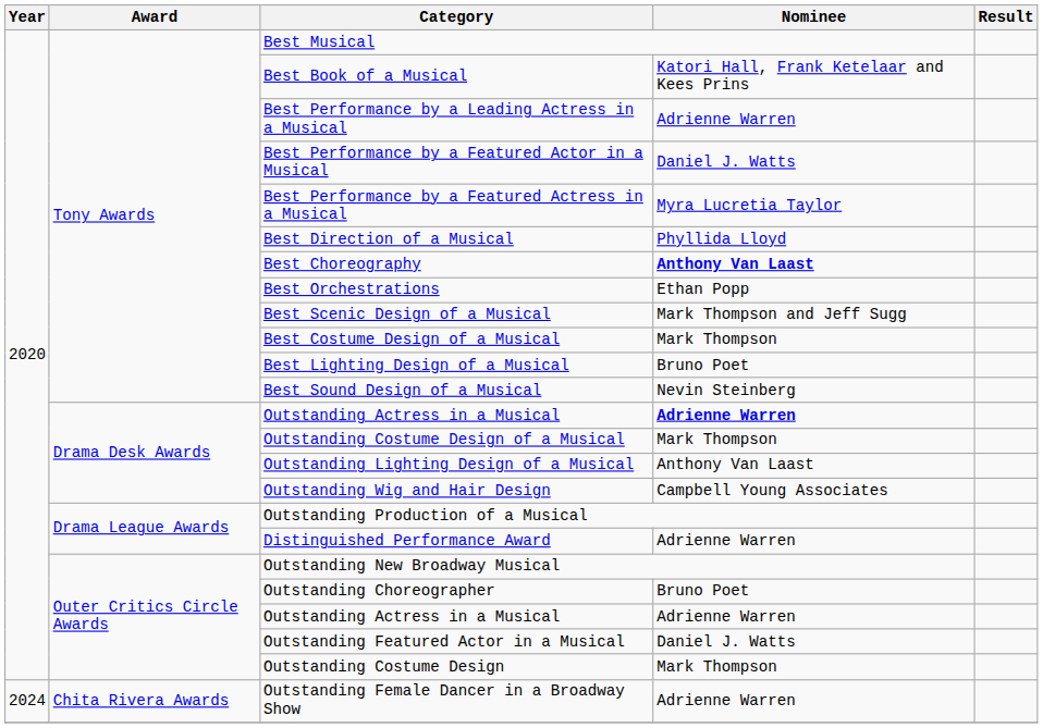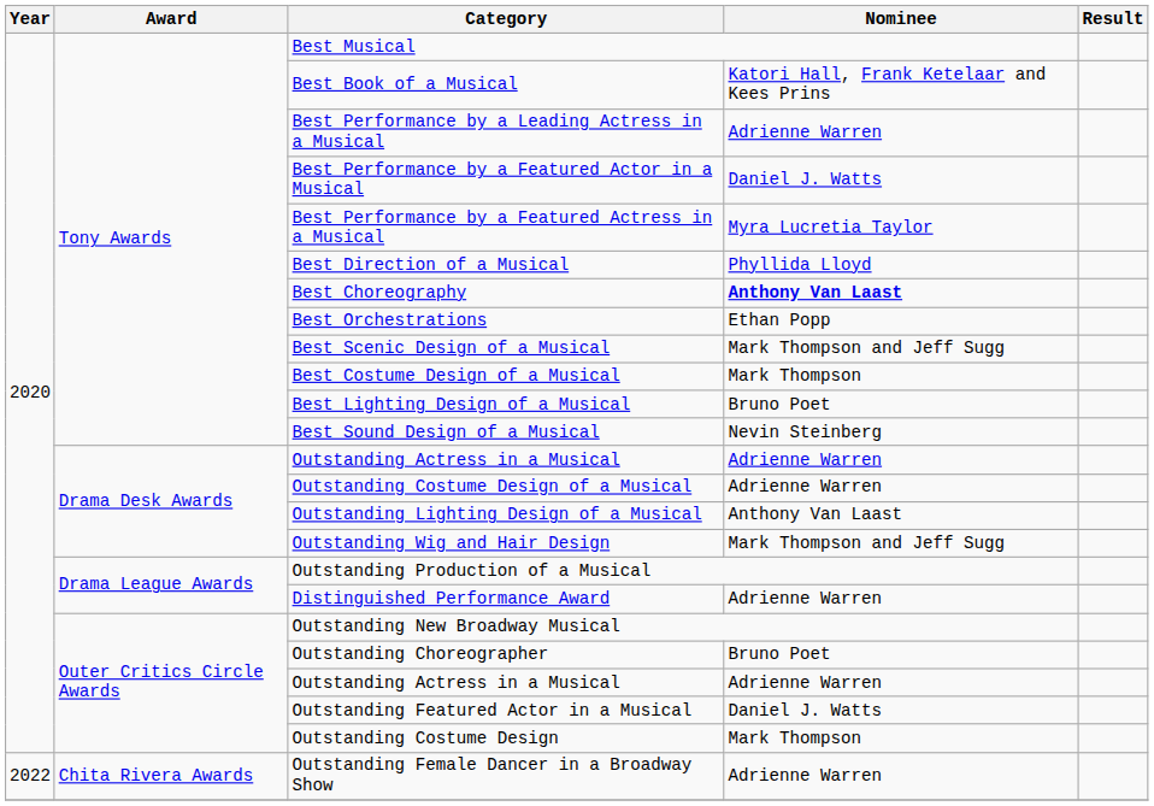 <table class="wikitable">
 <tr>
 <th>Year</th>
 <th>Award</th>
 <th>Category</th>
 <th>Nominee</th>
 <th>Result</th>
 </tr>
 <tr>
 <td rowspan="23">2020</td>
 <td rowspan="12"><a href='#'>Tony Awards</a></td>
 <td colspan="2"><a href='#'>Best Musical</a></td>
 <td></td>
 </tr>
 <tr>
 <td><a href='#'>Best Book of a Musical</a></td>
 <td><a href='#'>Katori Hall</a>, <a href='#'>Frank Ketelaar</a> and Kees Prins</td>
 <td></td>
 </tr>
 <tr>
 <td><a href='#'>Best Performance by a Leading Actress in a Musical</a></td>
 <td><a href='#'>Adrienne Warren</a></td>
 <td></td>
 </tr>
 <tr>
 <td><a href='#'>Best Performance by a Featured Actor in a Musical</a></td>
 <td><a href='#'>Daniel J. Watts</a></td>
 <td></td>
 </tr>
 <tr>
 <td><a href='#'>Best Performance by a Featured Actress in a Musical</a></td>
 <td><a href='#'>Myra Lucretia Taylor</a></td>
 <td></td>
 </tr>
 <tr>
 <td><a href='#'>Best Direction of a Musical</a></td>
 <td><a href='#'>Phyllida Lloyd</a></td>
 <td></td>
 </tr>
 <tr>
 <td><a href='#'>Best Choreography</a></td>
 <td><strong><a href='#'>Anthony Van Laast</a></strong></td>
 <td></td>
 </tr>
 <tr>
 <td><a href='#'>Best Orchestrations</a></td>
 <td>Ethan Popp</td>
 <td></td>
 </tr>
 <tr>
 <td><a href='#'>Best Scenic Design of a Musical</a></td>
 <td>Mark Thompson and Jeff Sugg</td>
 <td></td>
 </tr>
 <tr>
 <td><a href='#'>Best Costume Design of a Musical</a></td>
 <td>Mark Thompson</td>
 <td></td>
 </tr>
 <tr>
 <td><a href='#'>Best Lighting Design of a Musical</a></td>
 <td>Bruno Poet</td>
 <td></td>
 </tr>
 <tr>
 <td><a href='#'>Best Sound Design of a Musical</a></td>
 <td>Nevin Steinberg</td>
 <td></td>
 </tr>
 <tr>
 <td rowspan="4"><a href='#'>Drama Desk Awards</a></td>
 <td><a href='#'>Outstanding Actress in a Musical</a></td>
-<td><strong><a href='#'>Adrienne Warren</a></strong></td>
+<td><a href='#'>Adrienne Warren</a></td>
 <td></td>
 </tr>
 <tr>
 <td><a href='#'>Outstanding Costume Design of a Musical</a></td>
-<td>Mark Thompson</td>
+<td>Adrienne Warren</td>
 <td></td>
 </tr>
 <tr>
 <td><a href='#'>Outstanding Lighting Design of a Musical</a></td>
 <td>Anthony Van Laast</td>
 <td></td>
 </tr>
 <tr>
 <td><a href='#'>Outstanding Wig and Hair Design</a></td>
-<td>Campbell Young Associates</td>
+<td>Mark Thompson and Jeff Sugg</td>
 <td></td>
 </tr>
 <tr>
 <td rowspan="2"><a href='#'>Drama League Awards</a></td>
 <td colspan="2">Outstanding Production of a Musical</td>
 <td></td>
 </tr>
 <tr>
 <td><a href='#'>Distinguished Performance Award</a></td>
 <td>Adrienne Warren</td>
 <td></td>
 </tr>
 <tr>
 <td rowspan="5"><a href='#'>Outer Critics Circle Awards</a></td>
 <td colspan="2">Outstanding New Broadway Musical</td>
 <td></td>
 </tr>
 <tr>
 <td>Outstanding Choreographer</td>
 <td>Bruno Poet</td>
 <td></td>
 </tr>
 <tr>
 <td>Outstanding Actress in a Musical</td>
 <td>Adrienne Warren</td>
 <td></td>
 </tr>
 <tr>
 <td>Outstanding Featured Actor in a Musical</td>
 <td>Daniel J. Watts</td>
 <td></td>
 </tr>
 <tr>
 <td>Outstanding Costume Design</td>
 <td>Mark Thompson</td>
 <td></td>
 </tr>
 <tr>
-<td align=center>2024</td>
+<td align=center>2022</td>
 <td><a href='#'>Chita Rivera Awards</a></td>
 <td>Outstanding Female Dancer in a Broadway Show</td>
 <td>Adrienne Warren</td>
 <td></td>
 </tr>
 <tr>
 </tr>
 </table>
